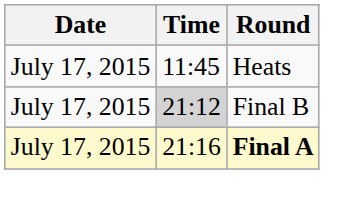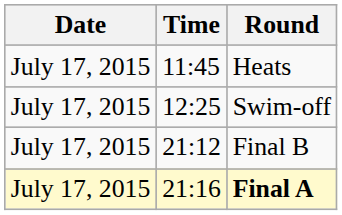 <table class="wikitable">
 <tr>
 <th>Date</th>
 <th>Time</th>
 <th>Round</th>
 </tr>
 <tr>
 <td>July 17, 2015</td>
 <td>11:45</td>
 <td>Heats</td>
 </tr>
 <tr>
 <td>July 17, 2015</td>
-<td style="background: lightgrey;">21:12</td>
+<td>12:25</td>
+<td>Swim-off</td>
+</tr>
+<tr>
+<td>July 17, 2015</td>
+<td>21:12</td>
 <td>Final B</td>
 </tr>
 <tr style=background:lemonchiffon>
 <td>July 17, 2015</td>
 <td>21:16</td>
 <td><strong>Final A</strong></td>
 </tr>
 </table>
